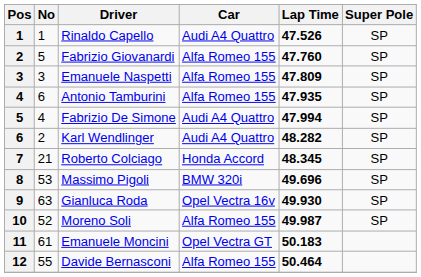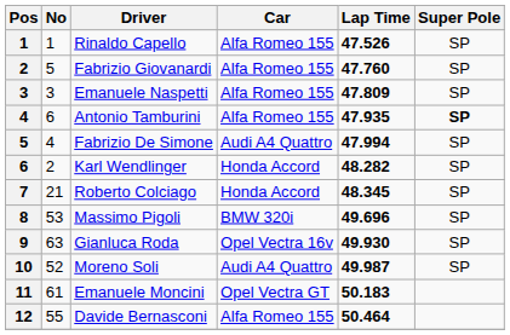 <table class="wikitable" style="font-size: 85%;">
 <tr>
 <th>Pos</th>
 <th>No</th>
 <th>Driver</th>
 <th>Car</th>
 <th>Lap Time</th>
 <th>Super Pole</th>
 </tr>
 <tr>
 <th>1</th>
 <td>1</td>
 <td> <a href='#'>Rinaldo Capello</a></td>
-<td><a href='#'>Audi A4 Quattro</a></td>
+<td><a href='#'>Alfa Romeo 155</a></td>
 <td><strong>47.526</strong></td>
 <td align=center>SP</td>
 </tr>
 <tr>
 <th>2</th>
 <td>5</td>
 <td> <a href='#'>Fabrizio Giovanardi</a></td>
 <td><a href='#'>Alfa Romeo 155</a></td>
 <td><strong>47.760</strong></td>
 <td align=center>SP</td>
 </tr>
 <tr>
 <th>3</th>
 <td>3</td>
 <td> <a href='#'>Emanuele Naspetti</a></td>
 <td><a href='#'>Alfa Romeo 155</a></td>
 <td><strong>47.809</strong></td>
 <td align=center>SP</td>
 </tr>
 <tr>
 <th>4</th>
 <td>6</td>
 <td> <a href='#'>Antonio Tamburini</a></td>
 <td><a href='#'>Alfa Romeo 155</a></td>
 <td><strong>47.935</strong></td>
-<td align=center>SP</td>
+<td align=center><strong>SP</strong></td>
 </tr>
 <tr>
 <th>5</th>
 <td>4</td>
 <td> <a href='#'>Fabrizio De Simone</a></td>
 <td><a href='#'>Audi A4 Quattro</a></td>
 <td><strong>47.994</strong></td>
 <td align=center>SP</td>
 </tr>
 <tr>
 <th>6</th>
 <td>2</td>
 <td> <a href='#'>Karl Wendlinger</a></td>
-<td><a href='#'>Audi A4 Quattro</a></td>
+<td><a href='#'>Honda Accord</a></td>
 <td><strong>48.282</strong></td>
 <td align=center>SP</td>
 </tr>
 <tr>
 <th>7</th>
 <td>21</td>
 <td> <a href='#'>Roberto Colciago</a></td>
 <td><a href='#'>Honda Accord</a></td>
 <td><strong>48.345</strong></td>
 <td align=center>SP</td>
 </tr>
 <tr>
 <th>8</th>
 <td>53</td>
 <td> <a href='#'>Massimo Pigoli</a></td>
 <td><a href='#'>BMW 320i</a></td>
 <td><strong>49.696</strong></td>
 <td align=center>SP</td>
 </tr>
 <tr>
 <th>9</th>
 <td>63</td>
 <td> <a href='#'>Gianluca Roda</a></td>
 <td><a href='#'> Opel Vectra 16v</a></td>
 <td><strong>49.930</strong></td>
 <td align=center>SP</td>
 </tr>
 <tr>
 <th>10</th>
 <td>52</td>
 <td> <a href='#'>Moreno Soli</a></td>
-<td><a href='#'>Alfa Romeo 155</a></td>
+<td><a href='#'>Audi A4 Quattro</a></td>
 <td><strong>49.987</strong></td>
 <td align=center>SP</td>
 </tr>
 <tr>
 <th>11</th>
 <td>61</td>
 <td> <a href='#'>Emanuele Moncini</a></td>
 <td><a href='#'> Opel Vectra GT</a></td>
 <td><strong>50.183</strong></td>
 <td></td>
 </tr>
 <tr>
 <th>12</th>
 <td>55</td>
 <td> <a href='#'>Davide Bernasconi</a></td>
 <td><a href='#'>Alfa Romeo 155</a></td>
 <td><strong>50.464</strong></td>
 <td></td>
 </tr>
 <tr>
 </tr>
 </table>
